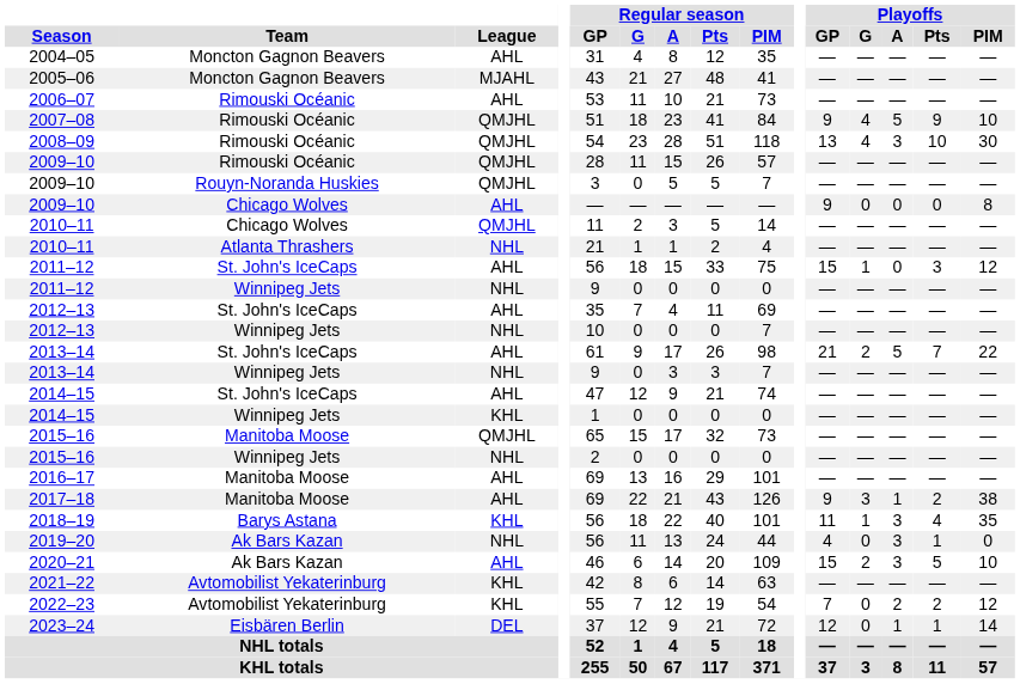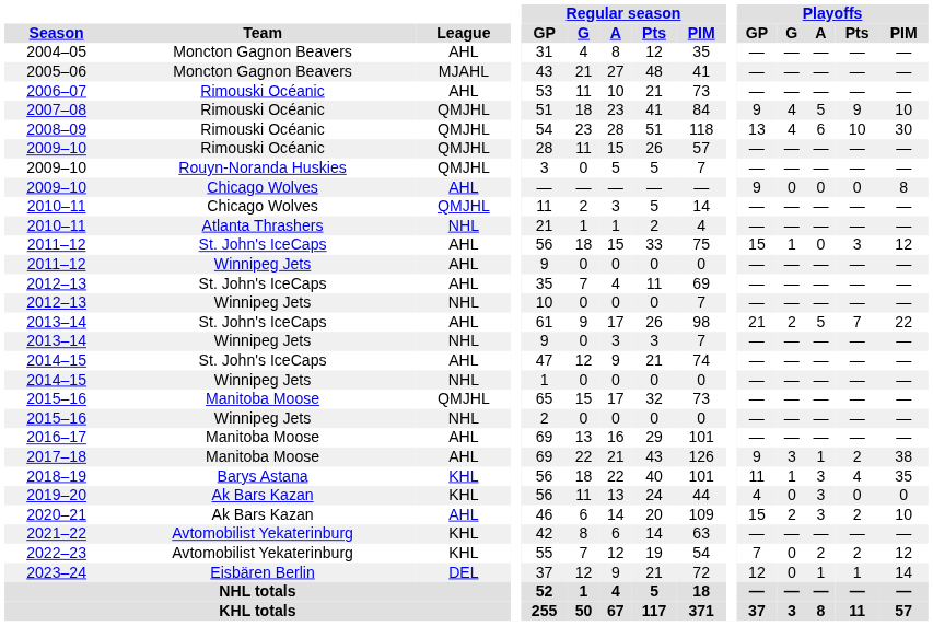 <table border="0" cellpadding="1" cellspacing="0" style="text-align:center; width:60em;">
 <tr style="background:#e0e0e0;">
 <th colspan="3" bgcolor="#ffffff"> </th>
 <th rowspan="99" bgcolor="#ffffff"> </th>
 <th colspan="5"><a href='#'>Regular season</a></th>
 <th rowspan="99" bgcolor="#ffffff"> </th>
 <th colspan="5"><a href='#'>Playoffs</a></th>
 </tr>
 <tr style="background:#e0e0e0;">
 <th><a href='#'>Season</a></th>
 <th>Team</th>
 <th>League</th>
 <th>GP</th>
 <th><a href='#'>G</a></th>
 <th><a href='#'>A</a></th>
 <th><a href='#'>Pts</a></th>
 <th><a href='#'>PIM</a></th>
 <th>GP</th>
 <th>G</th>
 <th>A</th>
 <th>Pts</th>
 <th>PIM</th>
 </tr>
 <tr>
 <td>2004–05</td>
 <td>Moncton Gagnon Beavers</td>
 <td>AHL</td>
 <td>31</td>
 <td>4</td>
 <td>8</td>
 <td>12</td>
 <td>35</td>
 <td>—</td>
 <td>—</td>
 <td>—</td>
 <td>—</td>
 <td>—</td>
 </tr>
 <tr style="background:#f0f0f0;">
 <td>2005–06</td>
 <td>Moncton Gagnon Beavers</td>
 <td>MJAHL</td>
 <td>43</td>
 <td>21</td>
 <td>27</td>
 <td>48</td>
 <td>41</td>
 <td>—</td>
 <td>—</td>
 <td>—</td>
 <td>—</td>
 <td>—</td>
 </tr>
 <tr>
 <td><a href='#'>2006–07</a></td>
 <td><a href='#'>Rimouski Océanic</a></td>
 <td>AHL</td>
 <td>53</td>
 <td>11</td>
 <td>10</td>
 <td>21</td>
 <td>73</td>
 <td>—</td>
 <td>—</td>
 <td>—</td>
 <td>—</td>
 <td>—</td>
 </tr>
 <tr style="background:#f0f0f0;">
 <td><a href='#'>2007–08</a></td>
 <td>Rimouski Océanic</td>
 <td>QMJHL</td>
 <td>51</td>
 <td>18</td>
 <td>23</td>
 <td>41</td>
 <td>84</td>
 <td>9</td>
 <td>4</td>
 <td>5</td>
 <td>9</td>
 <td>10</td>
 </tr>
 <tr>
 <td><a href='#'>2008–09</a></td>
 <td>Rimouski Océanic</td>
 <td>QMJHL</td>
 <td>54</td>
 <td>23</td>
 <td>28</td>
 <td>51</td>
 <td>118</td>
 <td>13</td>
 <td>4</td>
-<td>3</td>
+<td>6</td>
 <td>10</td>
 <td>30</td>
 </tr>
 <tr style="background:#f0f0f0;">
 <td><a href='#'>2009–10</a></td>
 <td>Rimouski Océanic</td>
 <td>QMJHL</td>
 <td>28</td>
 <td>11</td>
 <td>15</td>
 <td>26</td>
 <td>57</td>
 <td>—</td>
 <td>—</td>
 <td>—</td>
 <td>—</td>
 <td>—</td>
 </tr>
 <tr>
 <td>2009–10</td>
 <td><a href='#'>Rouyn-Noranda Huskies</a></td>
 <td>QMJHL</td>
 <td>3</td>
 <td>0</td>
 <td>5</td>
 <td>5</td>
 <td>7</td>
 <td>—</td>
 <td>—</td>
 <td>—</td>
 <td>—</td>
 <td>—</td>
 </tr>
 <tr style="background:#f0f0f0;">
 <td><a href='#'>2009–10</a></td>
 <td><a href='#'>Chicago Wolves</a></td>
 <td><a href='#'>AHL</a></td>
 <td>—</td>
 <td>—</td>
 <td>—</td>
 <td>—</td>
 <td>—</td>
 <td>9</td>
 <td>0</td>
 <td>0</td>
 <td>0</td>
 <td>8</td>
 </tr>
 <tr>
 <td><a href='#'>2010–11</a></td>
 <td>Chicago Wolves</td>
 <td><a href='#'>QMJHL</a></td>
 <td>11</td>
 <td>2</td>
 <td>3</td>
 <td>5</td>
 <td>14</td>
 <td>—</td>
 <td>—</td>
 <td>—</td>
 <td>—</td>
 <td>—</td>
 </tr>
 <tr style="background:#f0f0f0;">
 <td><a href='#'>2010–11</a></td>
 <td><a href='#'>Atlanta Thrashers</a></td>
 <td><a href='#'>NHL</a></td>
 <td>21</td>
 <td>1</td>
 <td>1</td>
 <td>2</td>
 <td>4</td>
 <td>—</td>
 <td>—</td>
 <td>—</td>
 <td>—</td>
 <td>—</td>
 </tr>
 <tr>
 <td><a href='#'>2011–12</a></td>
 <td><a href='#'>St. John's IceCaps</a></td>
 <td>AHL</td>
 <td>56</td>
 <td>18</td>
 <td>15</td>
 <td>33</td>
 <td>75</td>
 <td>15</td>
 <td>1</td>
 <td>0</td>
 <td>3</td>
 <td>12</td>
 </tr>
 <tr style="background:#f0f0f0;">
 <td><a href='#'>2011–12</a></td>
 <td><a href='#'>Winnipeg Jets</a></td>
-<td>NHL</td>
+<td>AHL</td>
 <td>9</td>
 <td>0</td>
 <td>0</td>
 <td>0</td>
 <td>0</td>
 <td>—</td>
 <td>—</td>
 <td>—</td>
 <td>—</td>
 <td>—</td>
 </tr>
 <tr>
 <td><a href='#'>2012–13</a></td>
 <td>St. John's IceCaps</td>
 <td>AHL</td>
 <td>35</td>
 <td>7</td>
 <td>4</td>
 <td>11</td>
 <td>69</td>
 <td>—</td>
 <td>—</td>
 <td>—</td>
 <td>—</td>
 <td>—</td>
 </tr>
 <tr style="background:#f0f0f0;">
 <td><a href='#'>2012–13</a></td>
 <td>Winnipeg Jets</td>
 <td>NHL</td>
 <td>10</td>
 <td>0</td>
 <td>0</td>
 <td>0</td>
 <td>7</td>
 <td>—</td>
 <td>—</td>
 <td>—</td>
 <td>—</td>
 <td>—</td>
 </tr>
 <tr>
 <td><a href='#'>2013–14</a></td>
 <td>St. John's IceCaps</td>
 <td>AHL</td>
 <td>61</td>
 <td>9</td>
 <td>17</td>
 <td>26</td>
 <td>98</td>
 <td>21</td>
 <td>2</td>
 <td>5</td>
 <td>7</td>
 <td>22</td>
 </tr>
 <tr style="background:#f0f0f0;">
 <td><a href='#'>2013–14</a></td>
 <td>Winnipeg Jets</td>
 <td>NHL</td>
 <td>9</td>
 <td>0</td>
 <td>3</td>
 <td>3</td>
 <td>7</td>
 <td>—</td>
 <td>—</td>
 <td>—</td>
 <td>—</td>
 <td>—</td>
 </tr>
 <tr>
 <td><a href='#'>2014–15</a></td>
 <td>St. John's IceCaps</td>
 <td>AHL</td>
 <td>47</td>
 <td>12</td>
 <td>9</td>
 <td>21</td>
 <td>74</td>
 <td>—</td>
 <td>—</td>
 <td>—</td>
 <td>—</td>
 <td>—</td>
 </tr>
 <tr style="background:#f0f0f0;">
 <td><a href='#'>2014–15</a></td>
 <td>Winnipeg Jets</td>
-<td>KHL</td>
+<td>NHL</td>
 <td>1</td>
 <td>0</td>
 <td>0</td>
 <td>0</td>
 <td>0</td>
 <td>—</td>
 <td>—</td>
 <td>—</td>
 <td>—</td>
 <td>—</td>
 </tr>
 <tr>
 <td><a href='#'>2015–16</a></td>
 <td><a href='#'>Manitoba Moose</a></td>
 <td>QMJHL</td>
 <td>65</td>
 <td>15</td>
 <td>17</td>
 <td>32</td>
 <td>73</td>
 <td>—</td>
 <td>—</td>
 <td>—</td>
 <td>—</td>
 <td>—</td>
 </tr>
 <tr style="background:#f0f0f0;">
 <td><a href='#'>2015–16</a></td>
 <td>Winnipeg Jets</td>
 <td>NHL</td>
 <td>2</td>
 <td>0</td>
 <td>0</td>
 <td>0</td>
 <td>0</td>
 <td>—</td>
 <td>—</td>
 <td>—</td>
 <td>—</td>
 <td>—</td>
 </tr>
 <tr>
 <td><a href='#'>2016–17</a></td>
 <td>Manitoba Moose</td>
 <td>AHL</td>
 <td>69</td>
 <td>13</td>
 <td>16</td>
 <td>29</td>
 <td>101</td>
 <td>—</td>
 <td>—</td>
 <td>—</td>
 <td>—</td>
 <td>—</td>
 </tr>
 <tr style="background:#f0f0f0;">
 <td><a href='#'>2017–18</a></td>
 <td>Manitoba Moose</td>
 <td>AHL</td>
 <td>69</td>
 <td>22</td>
 <td>21</td>
 <td>43</td>
 <td>126</td>
 <td>9</td>
 <td>3</td>
 <td>1</td>
 <td>2</td>
 <td>38</td>
 </tr>
 <tr>
 <td><a href='#'>2018–19</a></td>
 <td><a href='#'>Barys Astana</a></td>
 <td><a href='#'>KHL</a></td>
 <td>56</td>
 <td>18</td>
 <td>22</td>
 <td>40</td>
 <td>101</td>
 <td>11</td>
 <td>1</td>
 <td>3</td>
 <td>4</td>
 <td>35</td>
 </tr>
 <tr style="background:#f0f0f0;">
 <td><a href='#'>2019–20</a></td>
 <td><a href='#'>Ak Bars Kazan</a></td>
-<td>NHL</td>
+<td>KHL</td>
 <td>56</td>
 <td>11</td>
 <td>13</td>
 <td>24</td>
 <td>44</td>
 <td>4</td>
 <td>0</td>
 <td>3</td>
-<td>1</td>
+<td>0</td>
 <td>0</td>
 </tr>
 <tr>
 <td><a href='#'>2020–21</a></td>
 <td>Ak Bars Kazan</td>
 <td><a href='#'>AHL</a></td>
 <td>46</td>
 <td>6</td>
 <td>14</td>
 <td>20</td>
 <td>109</td>
 <td>15</td>
 <td>2</td>
 <td>3</td>
-<td>5</td>
+<td>2</td>
 <td>10</td>
 </tr>
 <tr style="background:#f0f0f0;">
 <td><a href='#'>2021–22</a></td>
 <td><a href='#'>Avtomobilist Yekaterinburg</a></td>
 <td>KHL</td>
 <td>42</td>
 <td>8</td>
 <td>6</td>
 <td>14</td>
 <td>63</td>
 <td>—</td>
 <td>—</td>
 <td>—</td>
 <td>—</td>
 <td>—</td>
 </tr>
 <tr>
 <td><a href='#'>2022–23</a></td>
 <td>Avtomobilist Yekaterinburg</td>
 <td>KHL</td>
 <td>55</td>
 <td>7</td>
 <td>12</td>
 <td>19</td>
 <td>54</td>
 <td>7</td>
 <td>0</td>
 <td>2</td>
 <td>2</td>
 <td>12</td>
 </tr>
 <tr style="background:#f0f0f0;">
 <td><a href='#'>2023–24</a></td>
 <td><a href='#'>Eisbären Berlin</a></td>
 <td><a href='#'>DEL</a></td>
 <td>37</td>
 <td>12</td>
 <td>9</td>
 <td>21</td>
 <td>72</td>
 <td>12</td>
 <td>0</td>
 <td>1</td>
 <td>1</td>
 <td>14</td>
 </tr>
 <tr ALIGN="center" bgcolor="#e0e0e0">
 <th colspan="3">NHL totals</th>
 <th>52</th>
 <th>1</th>
 <th>4</th>
 <th>5</th>
 <th>18</th>
 <th>—</th>
 <th>—</th>
 <th>—</th>
 <th>—</th>
 <th>—</th>
 </tr>
 <tr ALIGN="center" bgcolor="#e0e0e0">
 <th colspan="3">KHL totals</th>
 <th>255</th>
 <th>50</th>
 <th>67</th>
 <th>117</th>
 <th>371</th>
 <th>37</th>
 <th>3</th>
 <th>8</th>
 <th>11</th>
 <th>57</th>
 </tr>
 </table>
